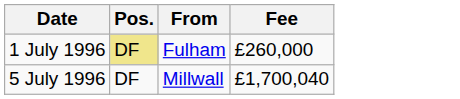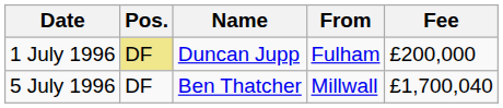 <table class="wikitable">
 <tr>
 <th>Date</th>
 <th>Pos.</th>
+<th>Name</th>
 <th>From</th>
 <th>Fee</th>
 </tr>
 <tr>
 <td>1 July 1996</td>
 <td style="background: khaki;">DF</td>
+<td><a href='#'>Duncan Jupp</a></td>
 <td><a href='#'>Fulham</a></td>
-<td>£260,000</td>
+<td>£200,000</td>
 </tr>
 <tr>
 <td>5 July 1996</td>
 <td>DF</td>
+<td><a href='#'>Ben Thatcher</a></td>
 <td><a href='#'>Millwall</a></td>
 <td>£1,700,040</td>
 </tr>
 </table>
